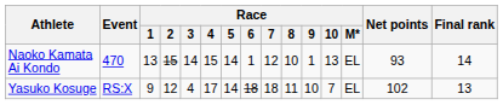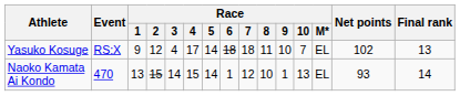 <table class="wikitable" style="font-size:90%;">
 <tr>
 <th rowspan="2">Athlete</th>
 <th rowspan="2">Event</th>
 <th colspan=11>Race</th>
 <th rowspan=2>Net points</th>
 <th rowspan=2>Final rank</th>
 </tr>
 <tr style="font-size:95%">
 <th>1</th>
 <th>2</th>
 <th>3</th>
 <th>4</th>
 <th>5</th>
 <th>6</th>
 <th>7</th>
 <th>8</th>
 <th>9</th>
 <th>10</th>
 <th>M*</th>
 </tr>
 <tr align=center>
+<td align=left><a href='#'>Yasuko Kosuge</a></td>
+<td align=left><a href='#'>RS:X</a></td>
+<td>9</td>
+<td>12</td>
+<td>4</td>
+<td>17</td>
+<td>14</td>
+<td><s>18</s></td>
+<td>18</td>
+<td>11</td>
+<td>10</td>
+<td>7</td>
+<td>EL</td>
+<td>102</td>
+<td>13</td>
+</tr>
+<tr align=center>
 <td align=left><a href='#'>Naoko Kamata</a> <br> <a href='#'>Ai Kondo</a></td>
 <td align=left><a href='#'>470</a></td>
 <td>13</td>
 <td><s>15</s></td>
 <td>14</td>
 <td>15</td>
 <td>14</td>
 <td>1</td>
 <td>12</td>
 <td>10</td>
 <td>1</td>
 <td>13</td>
 <td>EL</td>
 <td>93</td>
 <td>14</td>
 </tr>
-<tr align=center>
-<td align=left><a href='#'>Yasuko Kosuge</a></td>
-<td align=left><a href='#'>RS:X</a></td>
-<td>9</td>
-<td>12</td>
-<td>4</td>
-<td>17</td>
-<td>14</td>
-<td><s>18</s></td>
-<td>18</td>
-<td>11</td>
-<td>10</td>
-<td>7</td>
-<td>EL</td>
-<td>102</td>
-<td>13</td>
-</tr>
 </table>
